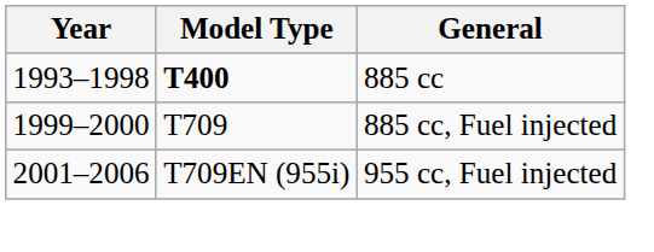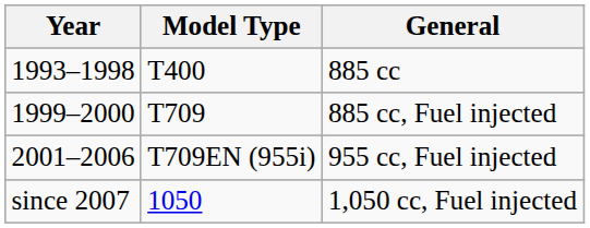 <table class="wikitable">
 <tr>
 <th>Year</th>
 <th>Model Type</th>
 <th>General</th>
 </tr>
 <tr>
 <td>1993–1998</td>
-<td><strong>T400</strong></td>
+<td>T400</td>
 <td>885 cc</td>
 </tr>
 <tr>
 <td>1999–2000</td>
 <td>T709</td>
 <td>885 cc, Fuel injected</td>
 </tr>
 <tr>
 <td>2001–2006</td>
 <td>T709EN (955i)</td>
 <td>955 cc, Fuel injected</td>
 </tr>
+<tr>
+<td>since 2007</td>
+<td><a href='#'>1050</a></td>
+<td>1,050 cc, Fuel injected</td>
+</tr>
 </table>
